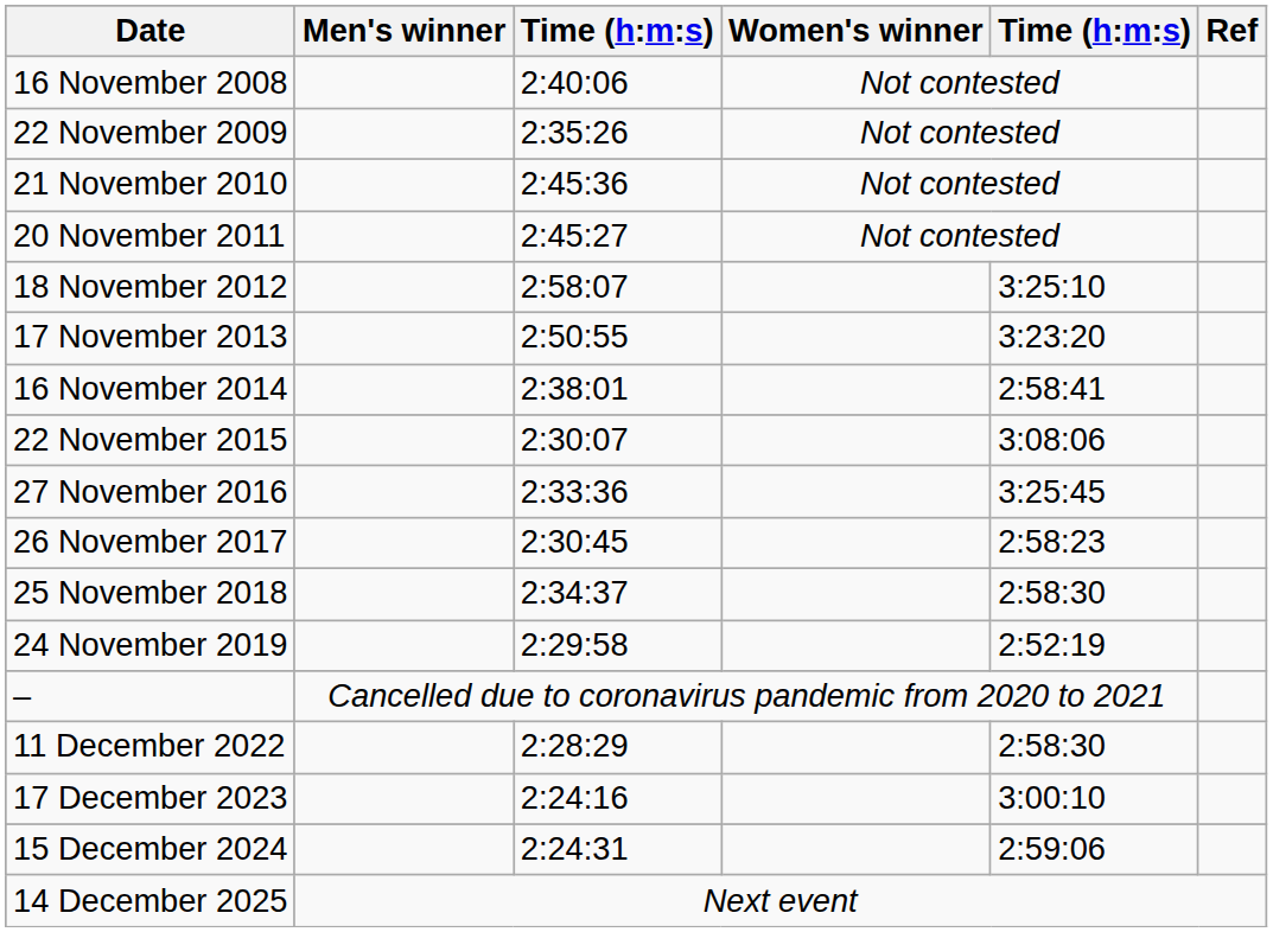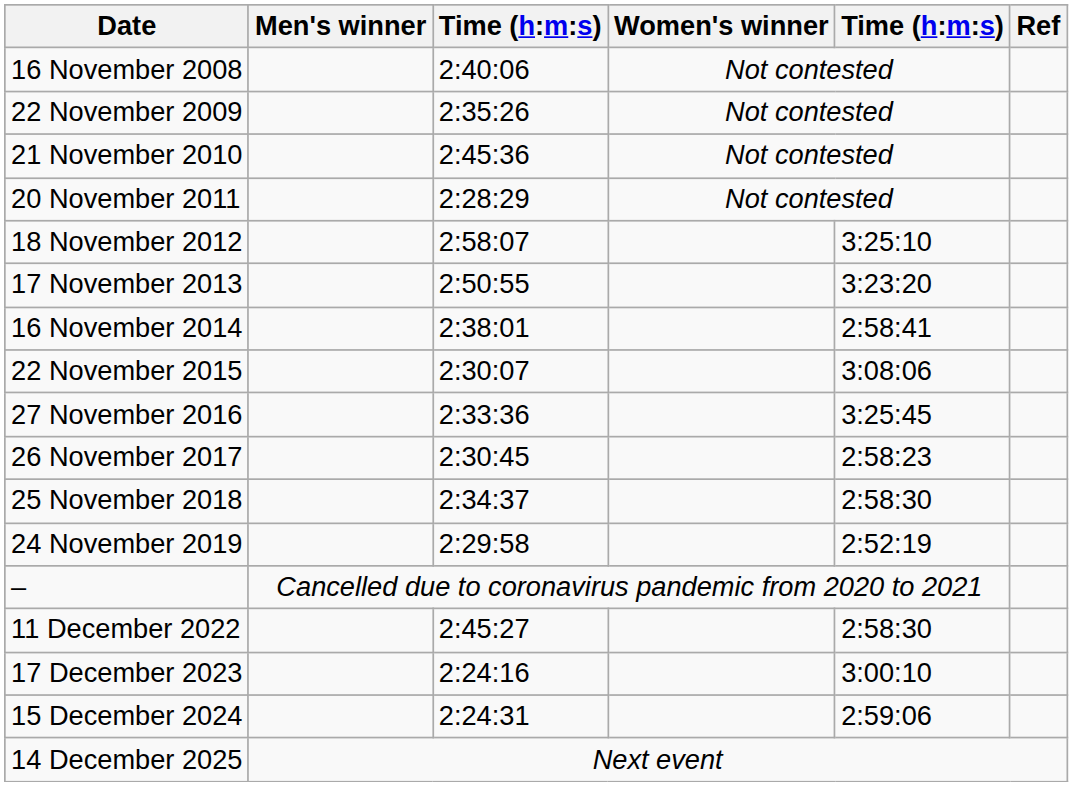 <table class="wikitable">
 <tr>
 <th>Date</th>
 <th>Men's winner</th>
 <th>Time (<a href='#'>h</a>:<a href='#'>m</a>:<a href='#'>s</a>)</th>
 <th>Women's winner</th>
 <th>Time (<a href='#'>h</a>:<a href='#'>m</a>:<a href='#'>s</a>)</th>
 <th>Ref</th>
 </tr>
 <tr>
 <td>16 November 2008</td>
 <td align=left></td>
 <td>2:40:06</td>
 <td align=center colspan=2><em>Not contested</em></td>
 <td></td>
 </tr>
 <tr>
 <td>22 November 2009</td>
 <td align=left></td>
 <td>2:35:26</td>
 <td align=center colspan=2><em>Not contested</em></td>
 <td></td>
 </tr>
 <tr>
 <td>21 November 2010</td>
 <td align=left></td>
 <td>2:45:36</td>
 <td align=center colspan=2><em>Not contested</em></td>
 <td></td>
 </tr>
 <tr>
 <td>20 November 2011</td>
 <td align=left></td>
-<td>2:45:27</td>
+<td>2:28:29</td>
 <td align=center colspan=2><em>Not contested</em></td>
 <td></td>
 </tr>
 <tr>
 <td>18 November 2012</td>
 <td align=left></td>
 <td>2:58:07</td>
 <td align=left></td>
 <td>3:25:10</td>
 <td></td>
 </tr>
 <tr>
 <td>17 November 2013</td>
 <td align=left></td>
 <td>2:50:55</td>
 <td align=left></td>
 <td>3:23:20</td>
 <td></td>
 </tr>
 <tr>
 <td>16 November 2014</td>
 <td align=left></td>
 <td>2:38:01</td>
 <td align=left></td>
 <td>2:58:41</td>
 <td></td>
 </tr>
 <tr>
 <td>22 November 2015</td>
 <td align=left></td>
 <td>2:30:07</td>
 <td align=left></td>
 <td>3:08:06</td>
 <td></td>
 </tr>
 <tr>
 <td>27 November 2016</td>
 <td align=left></td>
 <td>2:33:36</td>
 <td align=left></td>
 <td>3:25:45</td>
 <td></td>
 </tr>
 <tr>
 <td>26 November 2017</td>
 <td align=left></td>
 <td>2:30:45</td>
 <td align=left></td>
 <td>2:58:23</td>
 <td></td>
 </tr>
 <tr>
 <td>25 November 2018</td>
 <td align=left></td>
 <td>2:34:37</td>
 <td align=left></td>
 <td>2:58:30</td>
 <td></td>
 </tr>
 <tr>
 <td>24 November 2019</td>
 <td align=left></td>
 <td>2:29:58</td>
 <td align=left></td>
 <td>2:52:19</td>
 <td></td>
 </tr>
 <tr>
 <td>–</td>
 <td colspan="4" align="center" data-sort-value=""><em>Cancelled due to coronavirus pandemic from 2020 to 2021</em></td>
 <td></td>
 </tr>
 <tr>
 <td>11 December 2022</td>
 <td align=left></td>
-<td>2:28:29</td>
+<td>2:45:27</td>
 <td align=left></td>
 <td>2:58:30</td>
 <td></td>
 </tr>
 <tr>
 <td>17 December 2023</td>
 <td></td>
 <td>2:24:16</td>
 <td></td>
 <td>3:00:10</td>
 <td></td>
 </tr>
 <tr>
 <td>15 December 2024</td>
 <td align=left></td>
 <td>2:24:31</td>
 <td align=left></td>
 <td>2:59:06</td>
 <td></td>
 </tr>
 <tr>
 <td>14 December 2025</td>
 <td colspan=5 align="center"><em>Next event</em></td>
 </tr>
 </table>
